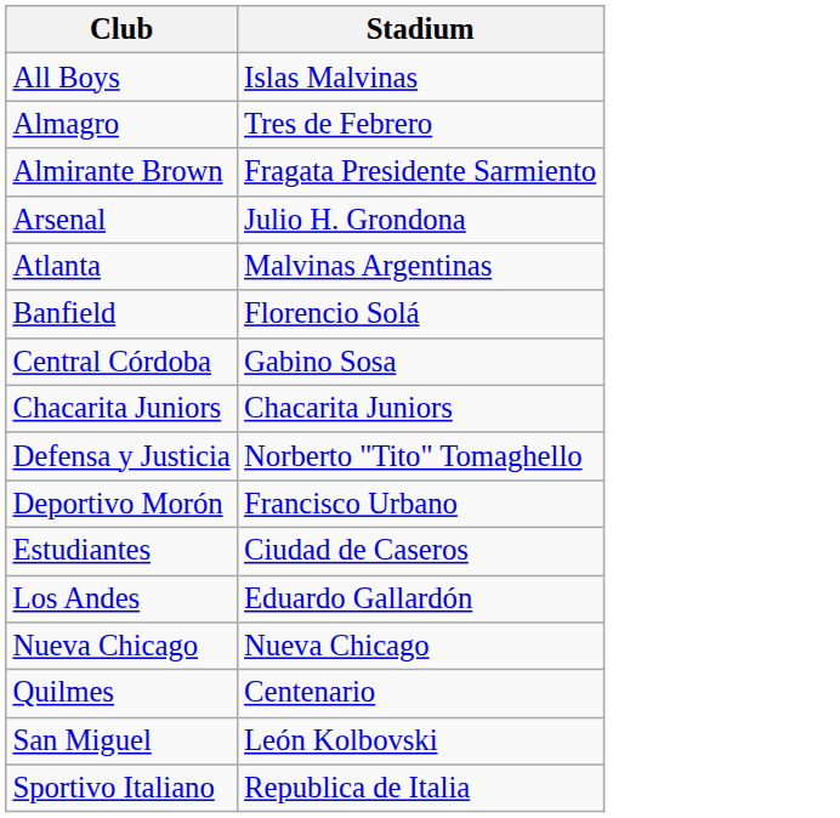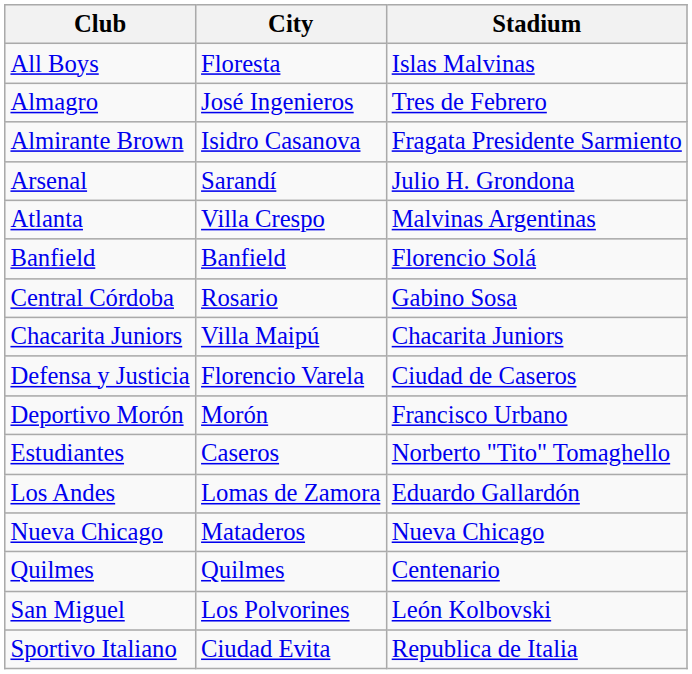 <table class="wikitable sortable">
 <tr>
 <th>Club</th>
+<th>City</th>
 <th>Stadium</th>
 </tr>
 <tr>
 <td><a href='#'>All Boys</a></td>
+<td><a href='#'>Floresta</a></td>
 <td><a href='#'>Islas Malvinas</a></td>
 </tr>
 <tr>
 <td><a href='#'>Almagro</a></td>
+<td><a href='#'>José Ingenieros</a></td>
 <td><a href='#'>Tres de Febrero</a></td>
 </tr>
 <tr>
 <td><a href='#'>Almirante Brown</a></td>
+<td><a href='#'>Isidro Casanova</a></td>
 <td><a href='#'>Fragata Presidente Sarmiento</a></td>
 </tr>
 <tr>
 <td><a href='#'>Arsenal</a></td>
+<td><a href='#'>Sarandí</a></td>
 <td><a href='#'>Julio H. Grondona</a></td>
 </tr>
 <tr>
 <td><a href='#'>Atlanta</a></td>
+<td><a href='#'>Villa Crespo</a></td>
 <td><a href='#'>Malvinas Argentinas</a></td>
 </tr>
 <tr>
+<td><a href='#'>Banfield</a></td>
 <td><a href='#'>Banfield</a></td>
 <td><a href='#'>Florencio Solá</a></td>
 </tr>
 <tr>
 <td><a href='#'>Central Córdoba</a></td>
+<td><a href='#'>Rosario</a></td>
 <td><a href='#'>Gabino Sosa</a></td>
 </tr>
 <tr>
 <td><a href='#'>Chacarita Juniors</a></td>
+<td><a href='#'>Villa Maipú</a></td>
 <td><a href='#'>Chacarita Juniors</a></td>
 </tr>
 <tr>
 <td><a href='#'>Defensa y Justicia</a></td>
-<td><a href='#'>Norberto "Tito" Tomaghello</a></td>
+<td><a href='#'>Florencio Varela</a></td>
+<td><a href='#'>Ciudad de Caseros</a></td>
 </tr>
 <tr>
 <td><a href='#'>Deportivo Morón</a></td>
+<td><a href='#'>Morón</a></td>
 <td><a href='#'>Francisco Urbano</a></td>
 </tr>
 <tr>
 <td><a href='#'>Estudiantes</a></td>
-<td><a href='#'>Ciudad de Caseros</a></td>
+<td><a href='#'>Caseros</a></td>
+<td><a href='#'>Norberto "Tito" Tomaghello</a></td>
 </tr>
 <tr>
 <td><a href='#'>Los Andes</a></td>
+<td><a href='#'>Lomas de Zamora</a></td>
 <td><a href='#'>Eduardo Gallardón</a></td>
 </tr>
 <tr>
 <td><a href='#'>Nueva Chicago</a></td>
+<td><a href='#'>Mataderos</a></td>
 <td><a href='#'>Nueva Chicago</a></td>
 </tr>
 <tr>
+<td><a href='#'>Quilmes</a></td>
 <td><a href='#'>Quilmes</a></td>
 <td><a href='#'>Centenario</a></td>
 </tr>
 <tr>
 <td><a href='#'>San Miguel</a></td>
+<td><a href='#'>Los Polvorines</a></td>
 <td><a href='#'>León Kolbovski</a></td>
 </tr>
 <tr>
 <td><a href='#'>Sportivo Italiano</a></td>
+<td><a href='#'>Ciudad Evita</a></td>
 <td><a href='#'>Republica de Italia</a></td>
 </tr>
 </table>
